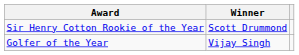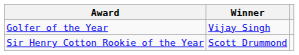 <table class="wikitable">
 <tr>
 <th>Award</th>
 <th>Winner</th>
 <th></th>
 </tr>
 <tr>
+<td><a href='#'>Golfer of the Year</a></td>
+<td> <a href='#'>Vijay Singh</a></td>
+<td></td>
+</tr>
+<tr>
 <td><a href='#'>Sir Henry Cotton Rookie of the Year</a></td>
 <td> <a href='#'>Scott Drummond</a></td>
 <td></td>
 </tr>
-<tr>
-<td><a href='#'>Golfer of the Year</a></td>
-<td> <a href='#'>Vijay Singh</a></td>
-<td></td>
-</tr>
 </table>
